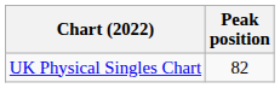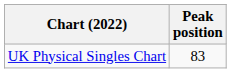 <table class="wikitable sortable">
 <tr>
 <th>Chart (2022)</th>
 <th>Peak<br>position</th>
 </tr>
 <tr>
 <td><a href='#'>UK Physical Singles Chart</a></td>
-<td align="center">82</td>
+<td align="center">83</td>
 </tr>
 </table>
